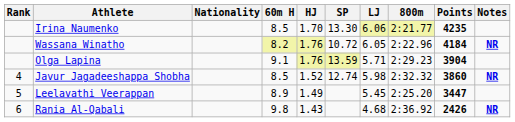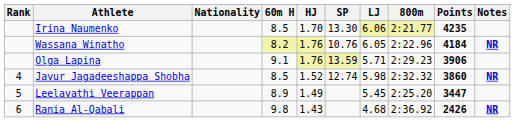 <table class="wikitable sortable" style=" text-align:center">
 <tr>
 <th>Rank</th>
 <th>Athlete</th>
 <th>Nationality</th>
 <th>60m H</th>
 <th>HJ</th>
 <th>SP</th>
 <th>LJ</th>
 <th>800m</th>
 <th>Points</th>
 <th>Notes</th>
 </tr>
 <tr>
 <td></td>
 <td align=left><a href='#'>Irina Naumenko</a></td>
 <td align=left></td>
 <td>8.5</td>
 <td>1.70</td>
 <td>13.30</td>
 <td bgcolor=#F2F5A9>6.06</td>
 <td bgcolor=#F2F5A9>2:21.77</td>
 <td><strong>4235</strong></td>
 <td></td>
 </tr>
 <tr>
 <td></td>
 <td align=left><a href='#'>Wassana Winatho</a></td>
 <td align=left></td>
 <td bgcolor=#F2F5A9>8.2</td>
 <td bgcolor=#F2F5A9>1.76</td>
-<td>10.72</td>
+<td>10.76</td>
 <td>6.05</td>
 <td>2:22.96</td>
 <td><strong>4184</strong></td>
 <td><strong><a href='#'>NR</a></strong></td>
 </tr>
 <tr>
 <td></td>
 <td align=left><a href='#'>Olga Lapina</a></td>
 <td align=left></td>
 <td>9.1</td>
 <td bgcolor=#F2F5A9>1.76</td>
 <td bgcolor=#F2F5A9>13.59</td>
 <td>5.71</td>
 <td>2:29.23</td>
-<td><strong>3904</strong></td>
+<td><strong>3906</strong></td>
 <td></td>
 </tr>
 <tr>
 <td>4</td>
 <td align=left><a href='#'>Javur Jagadeeshappa Shobha</a></td>
 <td align=left></td>
 <td>8.5</td>
 <td>1.52</td>
 <td>12.74</td>
 <td>5.98</td>
 <td>2:32.32</td>
 <td><strong>3860</strong></td>
 <td><strong><a href='#'>NR</a></strong></td>
 </tr>
 <tr>
 <td>5</td>
 <td align=left><a href='#'>Leelavathi Veerappan</a></td>
 <td align=left></td>
 <td>8.9</td>
 <td>1.49</td>
 <td></td>
 <td>5.45</td>
 <td>2:25.20</td>
 <td><strong>3447</strong></td>
 <td></td>
 </tr>
 <tr>
 <td>6</td>
 <td align=left><a href='#'>Rania Al-Qabali</a></td>
 <td align=left></td>
 <td>9.8</td>
 <td>1.43</td>
 <td></td>
 <td>4.68</td>
 <td>2:36.92</td>
 <td><strong>2426</strong></td>
 <td><strong><a href='#'>NR</a></strong></td>
 </tr>
 </table>
